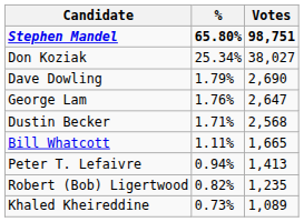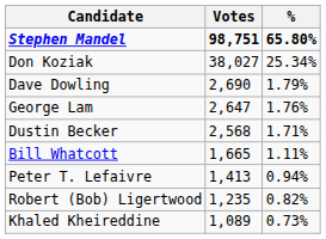 <table class="wikitable">
 <tr>
 <th>Candidate</th>
+<th>Votes</th>
 <th>%</th>
-<th>Votes</th>
 </tr>
 <tr>
 <td><strong><em><a href='#'>Stephen Mandel</a></em></strong></td>
+<td><strong>98,751</strong></td>
 <td><strong>65.80%</strong></td>
-<td><strong>98,751</strong></td>
 </tr>
 <tr>
 <td>Don Koziak</td>
+<td>38,027</td>
 <td>25.34%</td>
-<td>38,027</td>
 </tr>
 <tr>
 <td>Dave Dowling</td>
+<td>2,690</td>
 <td>1.79%</td>
-<td>2,690</td>
 </tr>
 <tr>
 <td>George Lam</td>
+<td>2,647</td>
 <td>1.76%</td>
-<td>2,647</td>
 </tr>
 <tr>
 <td>Dustin Becker</td>
+<td>2,568</td>
 <td>1.71%</td>
-<td>2,568</td>
 </tr>
 <tr>
 <td><a href='#'>Bill Whatcott</a></td>
+<td>1,665</td>
 <td>1.11%</td>
-<td>1,665</td>
 </tr>
 <tr>
 <td>Peter T. Lefaivre</td>
+<td>1,413</td>
 <td>0.94%</td>
-<td>1,413</td>
 </tr>
 <tr>
 <td>Robert (Bob) Ligertwood</td>
+<td>1,235</td>
 <td>0.82%</td>
-<td>1,235</td>
 </tr>
 <tr>
 <td>Khaled Kheireddine</td>
+<td>1,089</td>
 <td>0.73%</td>
-<td>1,089</td>
 </tr>
 </table>
